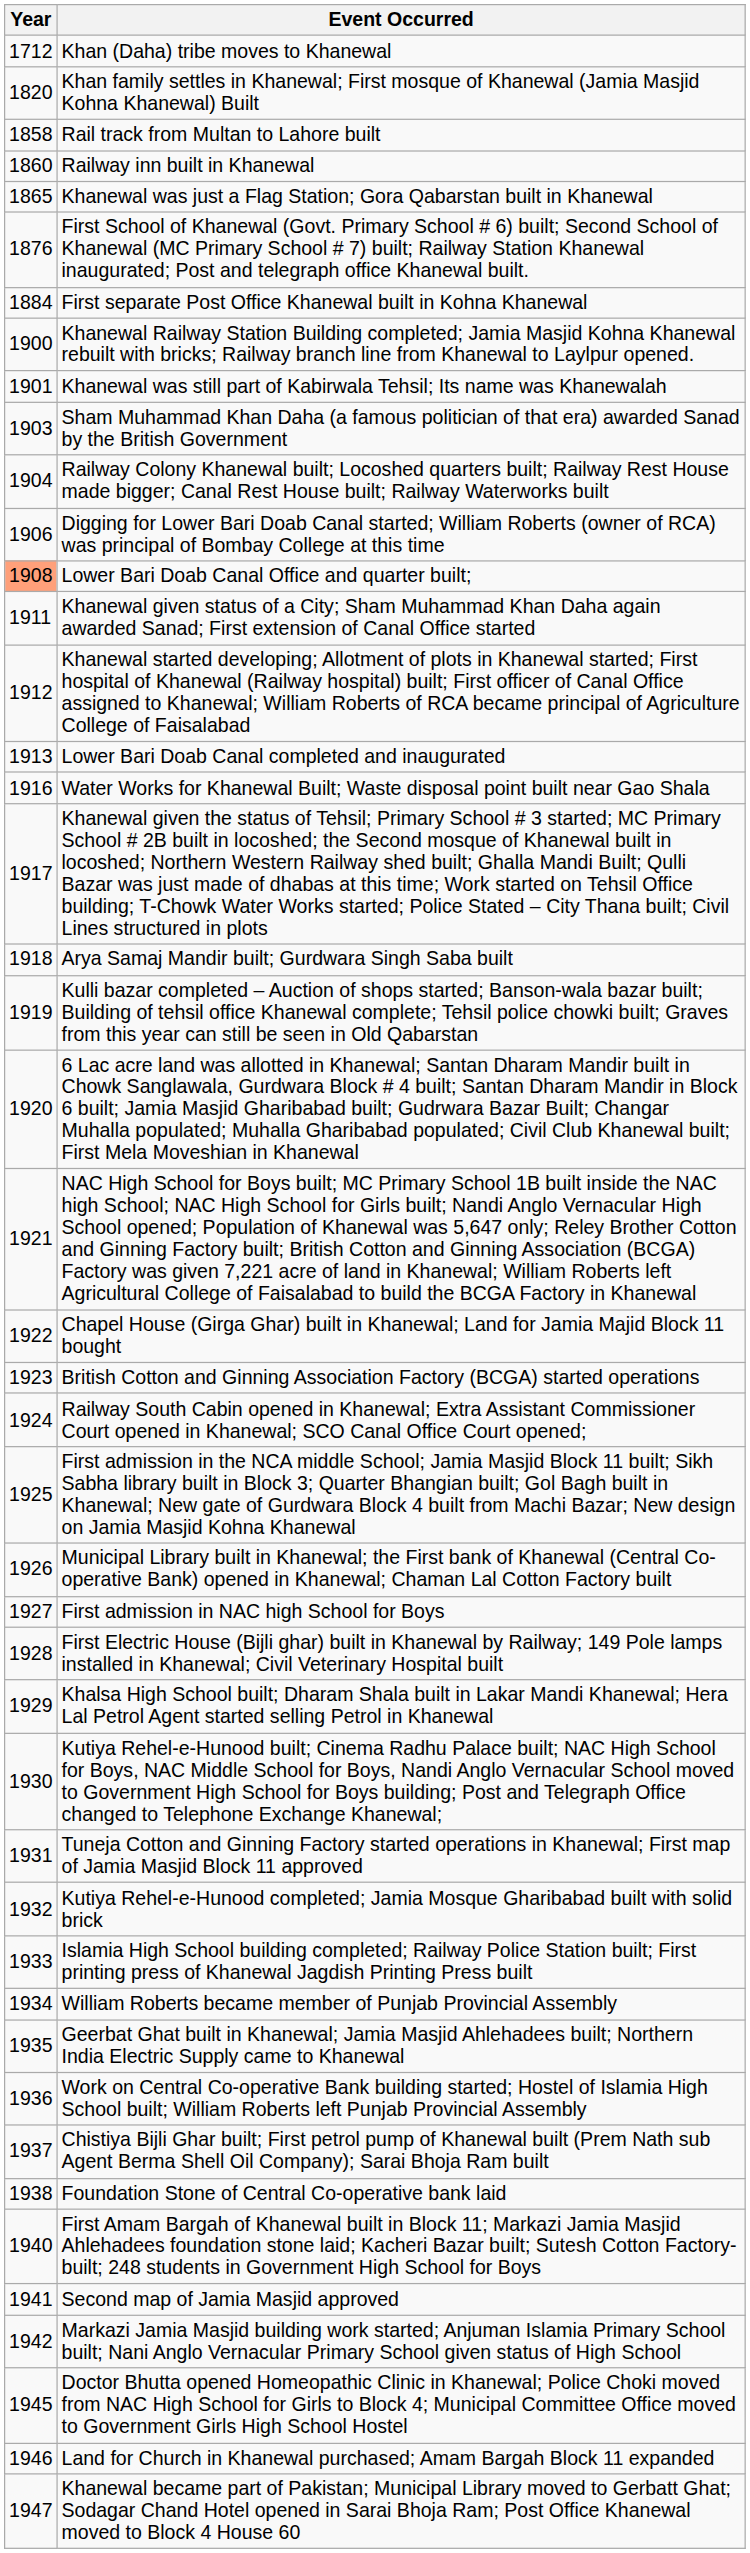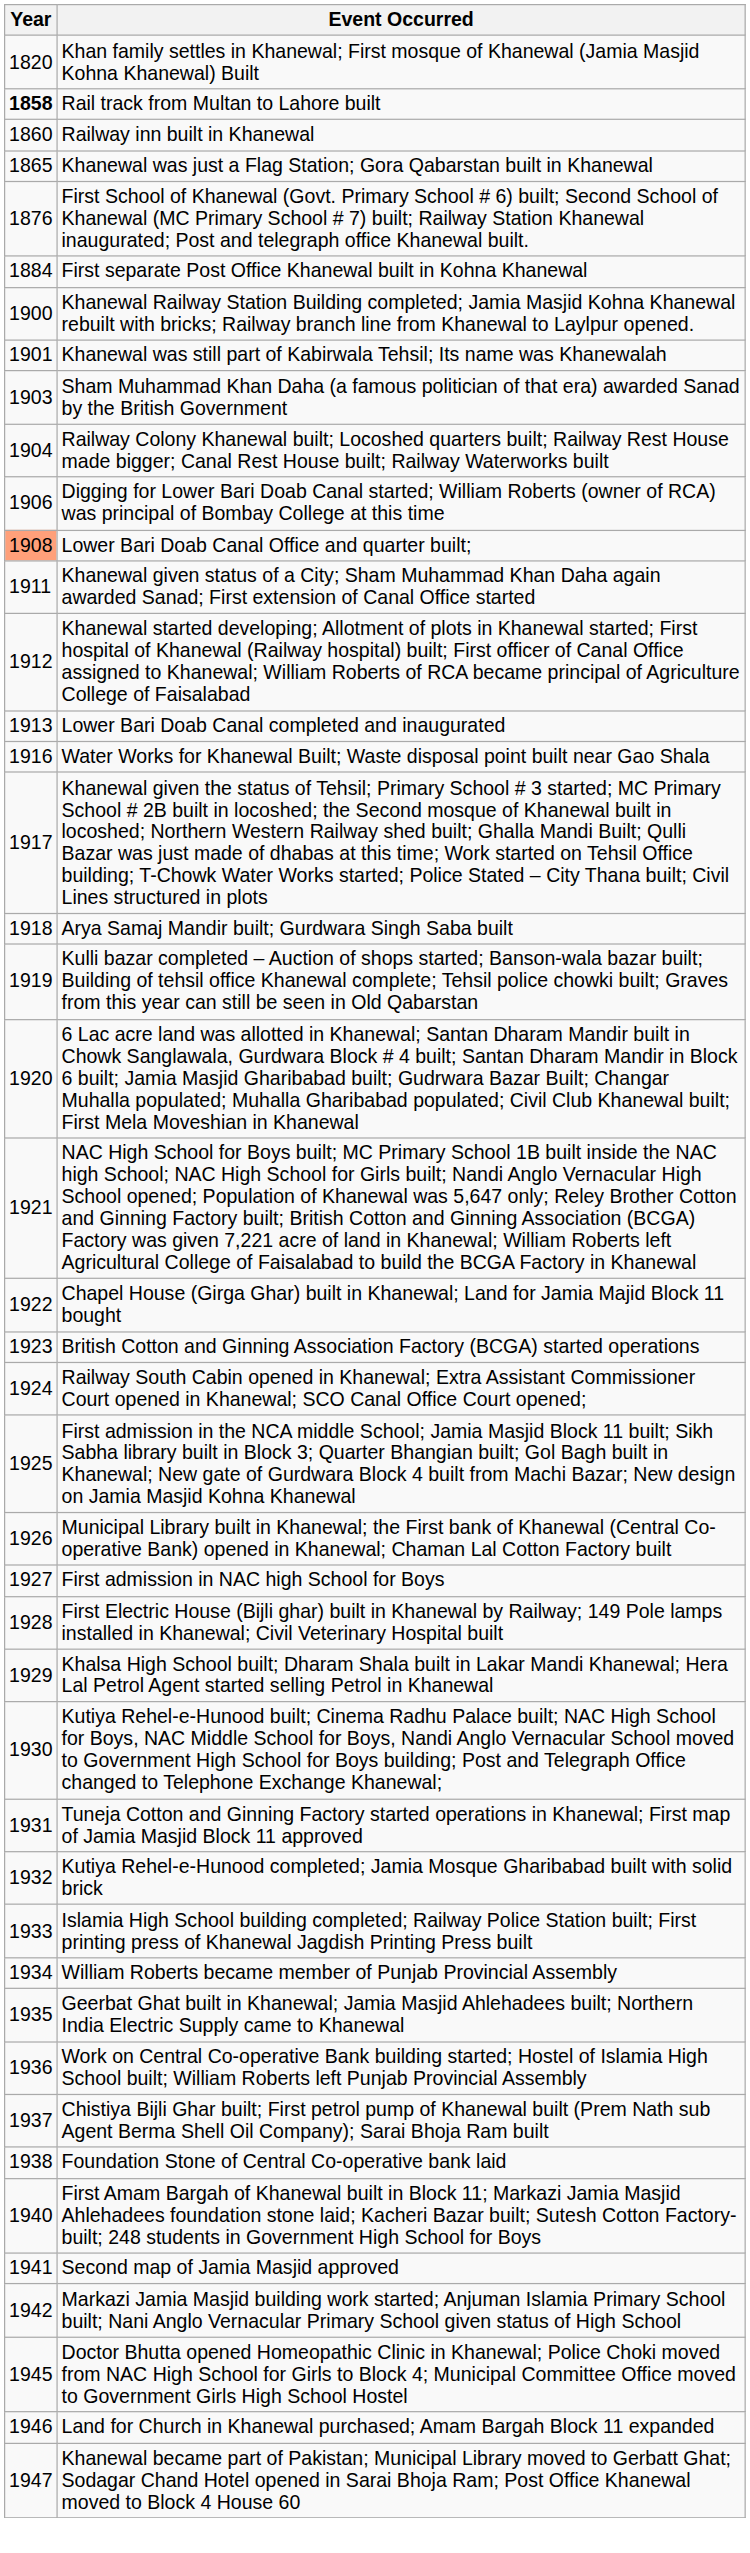 <table class="wikitable sortable mw-collapsible plainrowheaders">
 <tr>
 <th scope="col">Year</th>
 <th scope="col"><strong>Event Occurred</strong></th>
 </tr>
 <tr>
-<td>1712</td>
-<td>Khan (Daha) tribe moves to Khanewal</td>
-</tr>
-<tr>
 <td>1820</td>
 <td>Khan family settles in Khanewal; First mosque of Khanewal (Jamia Masjid Kohna Khanewal) Built</td>
 </tr>
 <tr>
-<td>1858</td>
+<td><strong>1858</strong></td>
 <td>Rail track from Multan to Lahore built</td>
 </tr>
 <tr>
 <td>1860</td>
 <td>Railway inn built in Khanewal</td>
 </tr>
 <tr>
 <td>1865</td>
 <td>Khanewal was just a Flag Station; Gora Qabarstan built in Khanewal</td>
 </tr>
 <tr>
 <td>1876</td>
 <td>First School of Khanewal (Govt. Primary School # 6) built; Second School of Khanewal (MC Primary School # 7) built; Railway Station Khanewal inaugurated; Post and telegraph office Khanewal built.</td>
 </tr>
 <tr>
 <td>1884</td>
 <td>First separate Post Office Khanewal built in Kohna Khanewal</td>
 </tr>
 <tr>
 <td>1900</td>
 <td>Khanewal Railway Station Building completed; Jamia Masjid Kohna Khanewal rebuilt with bricks; Railway branch line from Khanewal to Laylpur opened.</td>
 </tr>
 <tr>
 <td>1901</td>
 <td>Khanewal was still part of Kabirwala Tehsil; Its name was Khanewalah</td>
 </tr>
 <tr>
 <td>1903</td>
 <td>Sham Muhammad Khan Daha (a famous politician of that era) awarded Sanad by the British Government</td>
 </tr>
 <tr>
 <td>1904</td>
 <td>Railway Colony Khanewal built; Locoshed quarters built; Railway Rest House made bigger; Canal Rest House built; Railway Waterworks built</td>
 </tr>
 <tr>
 <td>1906</td>
 <td>Digging for Lower Bari Doab Canal started; William Roberts (owner of RCA) was principal of Bombay College at this time</td>
 </tr>
 <tr>
 <td style="background: lightsalmon;">1908</td>
 <td>Lower Bari Doab Canal Office and quarter built;</td>
 </tr>
 <tr>
 <td>1911</td>
 <td>Khanewal given status of a City; Sham Muhammad Khan Daha again awarded Sanad; First extension of Canal Office started</td>
 </tr>
 <tr>
 <td>1912</td>
 <td>Khanewal started developing; Allotment of plots in Khanewal started; First hospital of Khanewal (Railway hospital) built; First officer of Canal Office assigned to Khanewal; William Roberts of RCA became principal of Agriculture College of Faisalabad</td>
 </tr>
 <tr>
 <td>1913</td>
 <td>Lower Bari Doab Canal completed and inaugurated</td>
 </tr>
 <tr>
 <td>1916</td>
 <td>Water Works for Khanewal Built; Waste disposal point built near Gao Shala</td>
 </tr>
 <tr>
 <td>1917</td>
 <td>Khanewal given the status of Tehsil; Primary School # 3 started; MC Primary School # 2B built in locoshed; the Second mosque of Khanewal built in locoshed; Northern Western Railway shed built; Ghalla Mandi Built; Qulli Bazar was just made of dhabas at this time; Work started on Tehsil Office building; T-Chowk Water Works started; Police Stated – City Thana built; Civil Lines structured in plots</td>
 </tr>
 <tr>
 <td>1918</td>
 <td>Arya Samaj Mandir built; Gurdwara Singh Saba built</td>
 </tr>
 <tr>
 <td>1919</td>
 <td>Kulli bazar completed – Auction of shops started; Banson-wala bazar built; Building of tehsil office Khanewal complete; Tehsil police chowki built; Graves from this year can still be seen in Old Qabarstan</td>
 </tr>
 <tr>
 <td>1920</td>
 <td>6 Lac acre land was allotted in Khanewal; Santan Dharam Mandir built in Chowk Sanglawala, Gurdwara Block # 4 built; Santan Dharam Mandir in Block 6 built; Jamia Masjid Gharibabad built; Gudrwara Bazar Built; Changar Muhalla populated; Muhalla Gharibabad populated; Civil Club Khanewal built; First Mela Moveshian in Khanewal</td>
 </tr>
 <tr>
 <td>1921</td>
 <td>NAC High School for Boys built; MC Primary School 1B built inside the NAC high School; NAC High School for Girls built; Nandi Anglo Vernacular High School opened; Population of Khanewal was 5,647 only; Reley Brother Cotton and Ginning Factory built; British Cotton and Ginning Association (BCGA) Factory was given 7,221 acre of land in Khanewal; William Roberts left Agricultural College of Faisalabad to build the BCGA Factory in Khanewal</td>
 </tr>
 <tr>
 <td>1922</td>
 <td>Chapel House (Girga Ghar) built in Khanewal; Land for Jamia Majid Block 11 bought</td>
 </tr>
 <tr>
 <td>1923</td>
 <td>British Cotton and Ginning Association Factory (BCGA) started operations</td>
 </tr>
 <tr>
 <td>1924</td>
 <td>Railway South Cabin opened in Khanewal; Extra Assistant Commissioner Court opened in Khanewal; SCO Canal Office Court opened;</td>
 </tr>
 <tr>
 <td>1925</td>
 <td>First admission in the NCA middle School; Jamia Masjid Block 11 built; Sikh Sabha library built in Block 3; Quarter Bhangian built; Gol Bagh built in Khanewal; New gate of Gurdwara Block 4 built from Machi Bazar; New design on Jamia Masjid Kohna Khanewal</td>
 </tr>
 <tr>
 <td>1926</td>
 <td>Municipal Library built in Khanewal; the First bank of Khanewal (Central Co-operative Bank) opened in Khanewal; Chaman Lal Cotton Factory built</td>
 </tr>
 <tr>
 <td>1927</td>
 <td>First admission in NAC high School for Boys</td>
 </tr>
 <tr>
 <td>1928</td>
 <td>First Electric House (Bijli ghar) built in Khanewal by Railway; 149 Pole lamps installed in Khanewal; Civil Veterinary Hospital built</td>
 </tr>
 <tr>
 <td>1929</td>
 <td>Khalsa High School built; Dharam Shala built in Lakar Mandi Khanewal; Hera Lal Petrol Agent started selling Petrol in Khanewal</td>
 </tr>
 <tr>
 <td>1930</td>
 <td>Kutiya Rehel-e-Hunood built; Cinema Radhu Palace built; NAC High School for Boys, NAC Middle School for Boys, Nandi Anglo Vernacular School moved to Government High School for Boys building; Post and Telegraph Office changed to Telephone Exchange Khanewal;</td>
 </tr>
 <tr>
 <td>1931</td>
 <td>Tuneja Cotton and Ginning Factory started operations in Khanewal; First map of Jamia Masjid Block 11 approved</td>
 </tr>
 <tr>
 <td>1932</td>
 <td>Kutiya Rehel-e-Hunood completed; Jamia Mosque Gharibabad built with solid brick</td>
 </tr>
 <tr>
 <td>1933</td>
 <td>Islamia High School building completed; Railway Police Station built; First printing press of Khanewal Jagdish Printing Press built</td>
 </tr>
 <tr>
 <td>1934</td>
 <td>William Roberts became member of Punjab Provincial Assembly</td>
 </tr>
 <tr>
 <td>1935</td>
 <td>Geerbat Ghat built in Khanewal; Jamia Masjid Ahlehadees built; Northern India Electric Supply came to Khanewal</td>
 </tr>
 <tr>
 <td>1936</td>
 <td>Work on Central Co-operative Bank building started; Hostel of Islamia High School built; William Roberts left Punjab Provincial Assembly</td>
 </tr>
 <tr>
 <td>1937</td>
 <td>Chistiya Bijli Ghar built; First petrol pump of Khanewal built (Prem Nath sub Agent Berma Shell Oil Company); Sarai Bhoja Ram built</td>
 </tr>
 <tr>
 <td>1938</td>
 <td>Foundation Stone of Central Co-operative bank laid</td>
 </tr>
 <tr>
 <td>1940</td>
 <td>First Amam Bargah of Khanewal built in Block 11; Markazi Jamia Masjid Ahlehadees foundation stone laid; Kacheri Bazar built; Sutesh Cotton Factory-built; 248 students in Government High School for Boys</td>
 </tr>
 <tr>
 <td>1941</td>
 <td>Second map of Jamia Masjid approved</td>
 </tr>
 <tr>
 <td>1942</td>
 <td>Markazi Jamia Masjid building work started; Anjuman Islamia Primary School built; Nani Anglo Vernacular Primary School given status of High School</td>
 </tr>
 <tr>
 <td>1945</td>
 <td>Doctor Bhutta opened Homeopathic Clinic in Khanewal; Police Choki moved from NAC High School for Girls to Block 4; Municipal Committee Office moved to Government Girls High School Hostel</td>
 </tr>
 <tr>
 <td>1946</td>
 <td>Land for Church in Khanewal purchased; Amam Bargah Block 11 expanded</td>
 </tr>
 <tr>
 <td>1947</td>
 <td>Khanewal became part of Pakistan; Municipal Library moved to Gerbatt Ghat; Sodagar Chand Hotel opened in Sarai Bhoja Ram; Post Office Khanewal moved to Block 4 House 60</td>
 </tr>
 </table>
